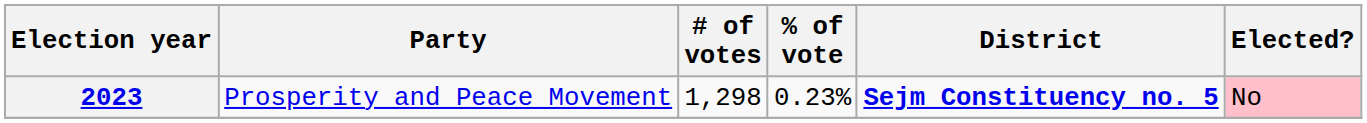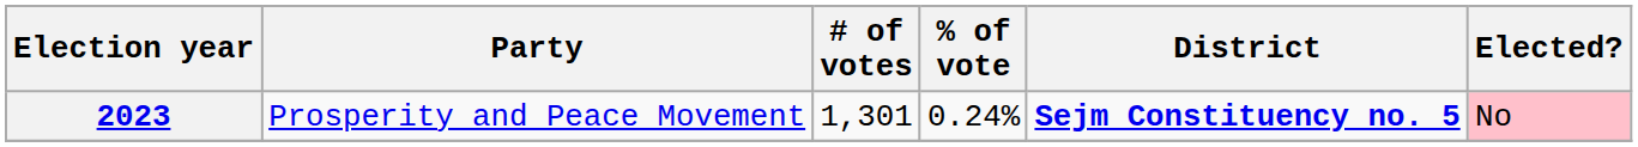 <table class=wikitable>
 <tr>
 <th>Election year</th>
 <th>Party</th>
 <th># of<br>votes</th>
 <th>% of<br>vote</th>
 <th>District</th>
 <th>Elected?</th>
 </tr>
 <tr>
 <th><a href='#'>2023</a></th>
 <td><a href='#'>Prosperity and Peace Movement</a></td>
-<td>1,298</td>
-<td>0.23%</td>
+<td>1,301</td>
+<td>0.24%</td>
 <td><strong><a href='#'>Sejm Constituency no. 5</a></strong></td>
 <td style="background:Pink;">No</td>
 </tr>
 <tr>
 </tr>
 </table>
